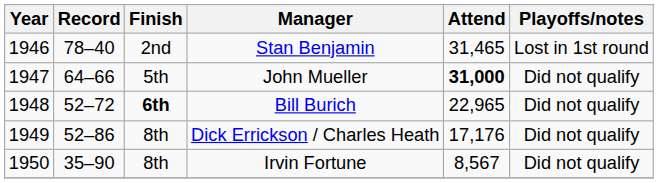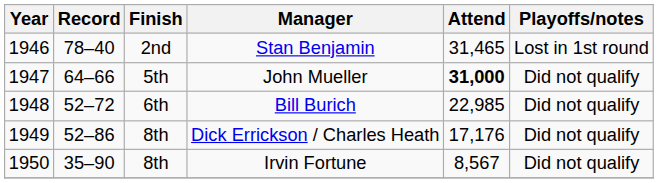 <table class="wikitable">
 <tr>
 <th>Year</th>
 <th>Record</th>
 <th>Finish</th>
 <th>Manager</th>
 <th>Attend</th>
 <th>Playoffs/notes</th>
 </tr>
 <tr align=center>
 <td>1946</td>
 <td>78–40</td>
 <td>2nd</td>
 <td><a href='#'>Stan Benjamin</a></td>
 <td>31,465</td>
 <td>Lost in 1st round</td>
 </tr>
 <tr align=center>
 <td>1947</td>
 <td>64–66</td>
 <td>5th</td>
 <td>John Mueller</td>
 <td><strong>31,000</strong></td>
 <td>Did not qualify</td>
 </tr>
 <tr align=center>
 <td>1948</td>
 <td>52–72</td>
-<td><strong>6th</strong></td>
+<td>6th</td>
 <td><a href='#'>Bill Burich</a></td>
-<td>22,965</td>
+<td>22,985</td>
 <td>Did not qualify</td>
 </tr>
 <tr align=center>
 <td>1949</td>
 <td>52–86</td>
 <td>8th</td>
 <td><a href='#'>Dick Errickson</a> / Charles Heath</td>
 <td>17,176</td>
 <td>Did not qualify</td>
 </tr>
 <tr align=center>
 <td>1950</td>
 <td>35–90</td>
 <td>8th</td>
 <td>Irvin Fortune</td>
 <td>8,567</td>
 <td>Did not qualify</td>
 </tr>
 <tr align=center>
 </tr>
 </table>
